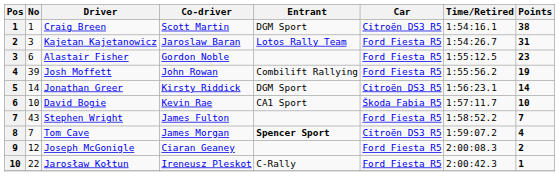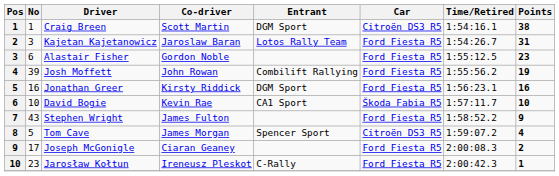 <table class="wikitable" style="font-size: 95%">
 <tr>
 <th>Pos</th>
 <th>No</th>
 <th>Driver</th>
 <th>Co-driver</th>
 <th>Entrant</th>
 <th>Car</th>
 <th>Time/Retired</th>
 <th>Points</th>
 </tr>
 <tr>
 <th>1</th>
 <td>1</td>
 <td> <a href='#'>Craig Breen</a></td>
 <td> <a href='#'>Scott Martin</a></td>
 <td>DGM Sport</td>
 <td><a href='#'>Citroën DS3 R5</a></td>
 <td>1:54:16.1</td>
 <td><strong>38</strong></td>
 </tr>
 <tr>
 <th>2</th>
 <td>3</td>
 <td> <a href='#'>Kajetan Kajetanowicz</a></td>
 <td> <a href='#'>Jaroslaw Baran</a></td>
 <td><a href='#'>Lotos Rally Team</a></td>
 <td><a href='#'>Ford Fiesta R5</a></td>
 <td>1:54:26.7</td>
 <td><strong>31</strong></td>
 </tr>
 <tr>
 <th>3</th>
 <td>6</td>
 <td> <a href='#'>Alastair Fisher</a></td>
 <td> <a href='#'>Gordon Noble</a></td>
 <td></td>
 <td><a href='#'>Ford Fiesta R5</a></td>
 <td>1:55:12.5</td>
 <td><strong>23</strong></td>
 </tr>
 <tr>
 <th>4</th>
 <td>39</td>
 <td> <a href='#'>Josh Moffett</a></td>
 <td> <a href='#'>John Rowan</a></td>
 <td>Combilift Rallying</td>
 <td><a href='#'>Ford Fiesta R5</a></td>
 <td>1:55:56.2</td>
 <td><strong>19</strong></td>
 </tr>
 <tr>
 <th>5</th>
-<td>14</td>
+<td>16</td>
 <td> <a href='#'>Jonathan Greer</a></td>
 <td> <a href='#'>Kirsty Riddick</a></td>
 <td>DGM Sport</td>
-<td><a href='#'>Citroën DS3 R5</a></td>
+<td><a href='#'>Ford Fiesta R5</a></td>
 <td>1:56:23.1</td>
-<td><strong>14</strong></td>
+<td><strong>16</strong></td>
 </tr>
 <tr>
 <th>6</th>
 <td>10</td>
 <td> <a href='#'>David Bogie</a></td>
 <td> <a href='#'>Kevin Rae</a></td>
 <td>CA1 Sport</td>
 <td><a href='#'>Škoda Fabia R5</a></td>
 <td>1:57:11.7</td>
 <td><strong>10</strong></td>
 </tr>
 <tr>
 <th>7</th>
 <td>43</td>
 <td> <a href='#'>Stephen Wright</a></td>
 <td> <a href='#'>James Fulton</a></td>
 <td></td>
 <td><a href='#'>Ford Fiesta R5</a></td>
 <td>1:58:52.2</td>
-<td><strong>7</strong></td>
+<td><strong>9</strong></td>
 </tr>
 <tr>
 <th>8</th>
-<td>7</td>
+<td>5</td>
 <td> <a href='#'>Tom Cave</a></td>
 <td> <a href='#'>James Morgan</a></td>
-<td><strong>Spencer Sport</strong></td>
+<td>Spencer Sport</td>
 <td><a href='#'>Citroën DS3 R5</a></td>
 <td>1:59:07.2</td>
 <td><strong>4</strong></td>
 </tr>
 <tr>
 <th>9</th>
-<td>12</td>
+<td>17</td>
 <td> <a href='#'>Joseph McGonigle</a></td>
 <td> <a href='#'>Ciaran Geaney</a></td>
 <td></td>
 <td><a href='#'>Ford Fiesta R5</a></td>
 <td>2:00:08.3</td>
 <td><strong>2</strong></td>
 </tr>
 <tr>
 <th>10</th>
-<td>22</td>
+<td>23</td>
 <td> <a href='#'>Jarosław Kołtun</a></td>
 <td> <a href='#'>Ireneusz Pleskot</a></td>
 <td>C-Rally</td>
 <td><a href='#'>Ford Fiesta R5</a></td>
 <td>2:00:42.3</td>
 <td><strong>1</strong></td>
 </tr>
 <tr>
 </tr>
 </table>
